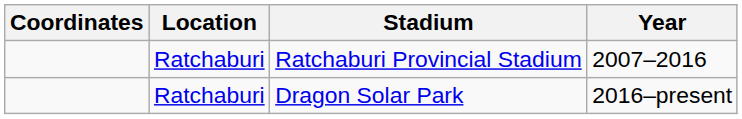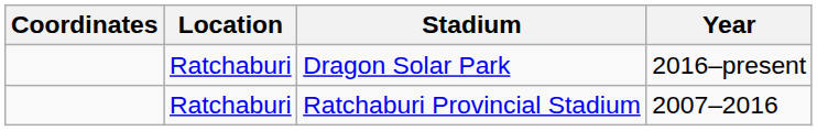 <table class="wikitable sortable">
 <tr>
 <th>Coordinates</th>
 <th>Location</th>
 <th>Stadium</th>
 <th>Year</th>
 </tr>
 <tr>
 <td></td>
 <td><a href='#'>Ratchaburi</a></td>
-<td><a href='#'>Ratchaburi Provincial Stadium</a></td>
-<td>2007–2016</td>
+<td><a href='#'>Dragon Solar Park</a></td>
+<td>2016–present</td>
 </tr>
 <tr>
 <td></td>
 <td><a href='#'>Ratchaburi</a></td>
-<td><a href='#'>Dragon Solar Park</a></td>
-<td>2016–present</td>
+<td><a href='#'>Ratchaburi Provincial Stadium</a></td>
+<td>2007–2016</td>
 </tr>
 </table>
